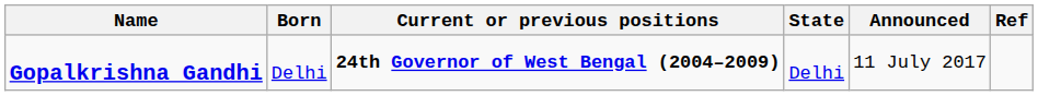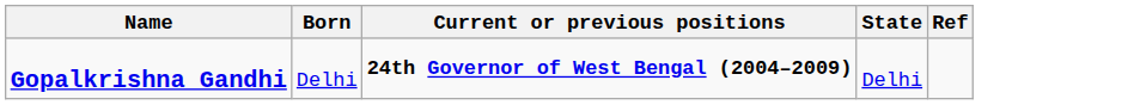 <table class="wikitable sortable" style="text-align:center">
 <tr>
 <th>Name</th>
 <th>Born</th>
 <th>Current or previous positions</th>
 <th>State</th>
-<th>Announced</th>
 <th class="unsortable">Ref</th>
 </tr>
 <tr>
 <td data-sort-value="Kovind"><br> <strong><big><a href='#'>Gopalkrishna Gandhi</a></big></strong></td>
 <td><br><a href='#'>Delhi</a></td>
 <td><strong>24th <a href='#'>Governor of West Bengal</a> (2004–2009)</strong></td>
 <td><br><a href='#'>Delhi</a></td>
-<td>11 July 2017</td>
 <td></td>
 </tr>
 </table>
